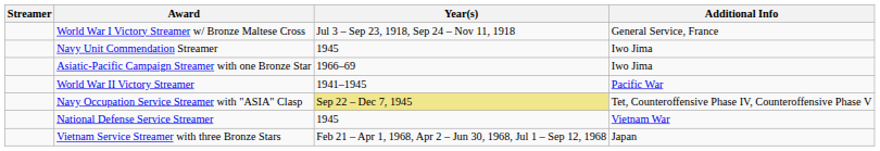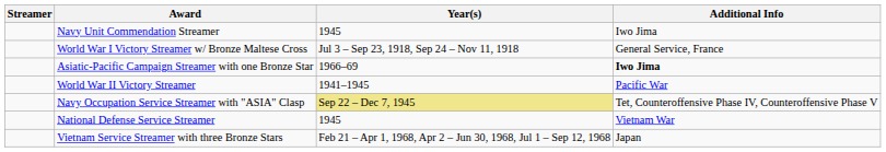 <table class=wikitable>
 <tr>
 <th>Streamer</th>
 <th>Award</th>
 <th>Year(s)</th>
 <th>Additional Info</th>
 </tr>
 <tr>
 <td></td>
+<td><a href='#'>Navy Unit Commendation</a> Streamer</td>
+<td>1945</td>
+<td>Iwo Jima</td>
+</tr>
+<tr>
+<td></td>
 <td><a href='#'>World War I Victory Streamer</a> w/ Bronze Maltese Cross</td>
 <td>Jul 3 – Sep 23, 1918, Sep 24 – Nov 11, 1918</td>
 <td>General Service, France</td>
 </tr>
 <tr>
 <td></td>
-<td><a href='#'>Navy Unit Commendation</a> Streamer</td>
-<td>1945</td>
-<td>Iwo Jima</td>
-</tr>
-<tr>
-<td></td>
 <td><a href='#'>Asiatic-Pacific Campaign Streamer</a> with one Bronze Star</td>
 <td>1966–69</td>
-<td>Iwo Jima</td>
+<td><strong>Iwo Jima</strong></td>
 </tr>
 <tr>
 <td></td>
 <td><a href='#'>World War II Victory Streamer</a></td>
 <td>1941–1945</td>
 <td><a href='#'>Pacific War</a></td>
 </tr>
 <tr>
 <td></td>
 <td><a href='#'>Navy Occupation Service Streamer</a> with "ASIA" Clasp</td>
 <td style="background: khaki;">Sep 22 – Dec 7, 1945</td>
 <td>Tet, Counteroffensive Phase IV, Counteroffensive Phase V</td>
 </tr>
 <tr>
 <td></td>
 <td><a href='#'>National Defense Service Streamer</a></td>
 <td>1945</td>
 <td><a href='#'>Vietnam War</a></td>
 </tr>
 <tr>
 <td></td>
 <td><a href='#'>Vietnam Service Streamer</a> with three Bronze Stars</td>
 <td>Feb 21 – Apr 1, 1968, Apr 2 – Jun 30, 1968, Jul 1 – Sep 12, 1968</td>
 <td>Japan</td>
 </tr>
 </table>
